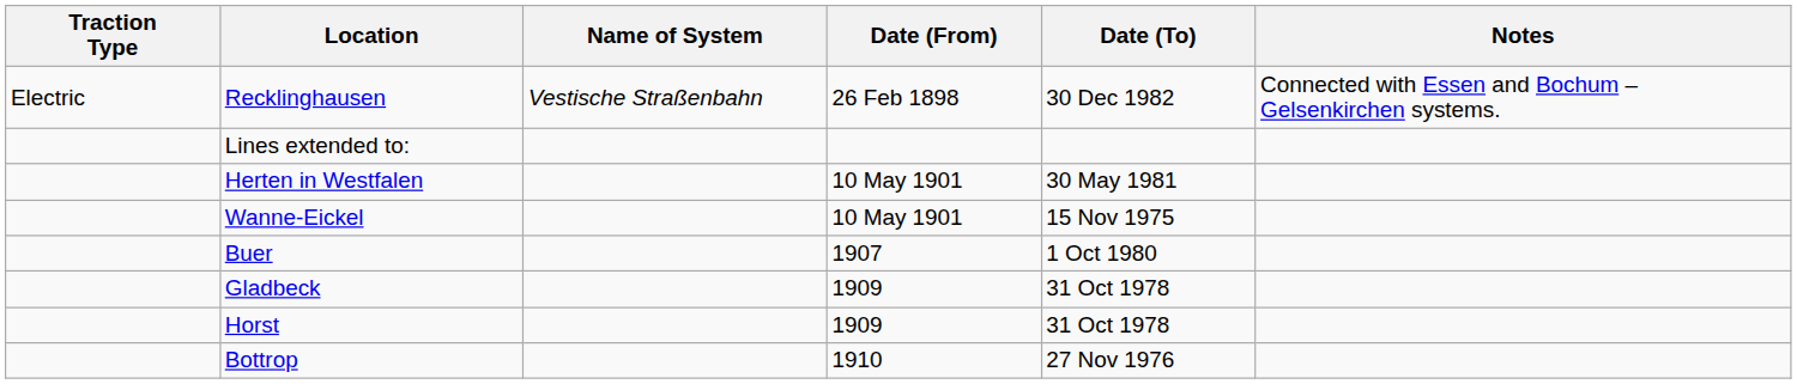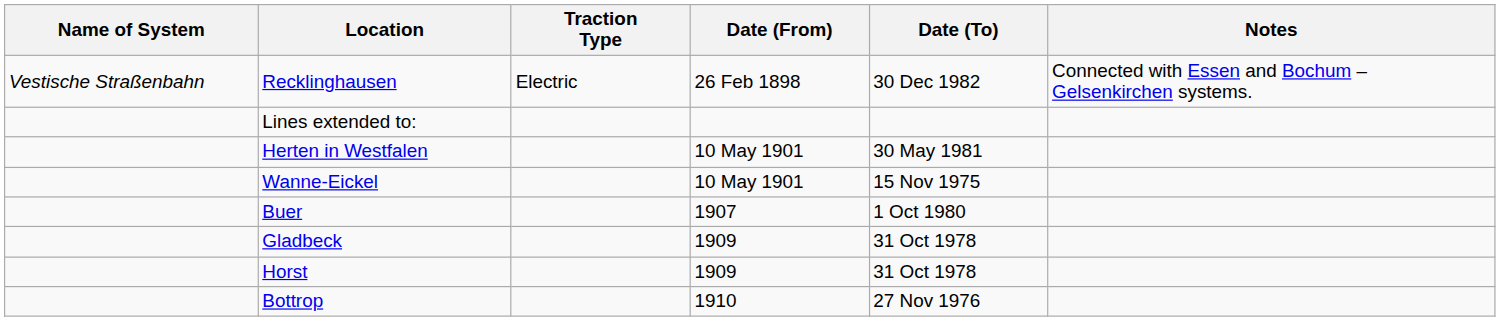 <table class="wikitable" width=100%>
 <tr>
+<th width=17%>Name of System</th>
+<th width=17%>Location</th>
 <th width=12%>Traction<br>Type</th>
-<th width=17%>Location</th>
-<th width=17%>Name of System</th>
 <th width=12%>Date (From)</th>
 <th width=12%>Date (To)</th>
 <th width=30%>Notes</th>
 </tr>
 <tr>
+<td><em>Vestische Straßenbahn</em></td>
+<td><a href='#'>Recklinghausen</a></td>
 <td>Electric</td>
-<td><a href='#'>Recklinghausen</a></td>
-<td><em>Vestische Straßenbahn</em></td>
 <td>26 Feb 1898</td>
 <td>30 Dec 1982</td>
 <td>Connected with <a href='#'>Essen</a> and <a href='#'>Bochum</a> – <a href='#'>Gelsenkirchen</a> systems.</td>
 </tr>
 <tr>
 <td> </td>
 <td>Lines extended to:</td>
 <td> </td>
 <td> </td>
 <td> </td>
 <td> </td>
 </tr>
 <tr>
 <td> </td>
 <td><a href='#'>Herten in Westfalen</a></td>
 <td> </td>
 <td>10 May 1901</td>
 <td>30 May 1981</td>
 <td> </td>
 </tr>
 <tr>
 <td> </td>
 <td><a href='#'>Wanne-Eickel</a></td>
 <td> </td>
 <td>10 May 1901</td>
 <td>15 Nov 1975</td>
 <td> </td>
 </tr>
 <tr>
 <td> </td>
 <td><a href='#'>Buer</a></td>
 <td> </td>
 <td>1907</td>
 <td>1 Oct 1980</td>
 <td> </td>
 </tr>
 <tr>
 <td> </td>
 <td><a href='#'>Gladbeck</a></td>
 <td> </td>
 <td>1909</td>
 <td>31 Oct 1978</td>
 <td> </td>
 </tr>
 <tr>
 <td> </td>
 <td><a href='#'>Horst</a></td>
 <td> </td>
 <td>1909</td>
 <td>31 Oct 1978</td>
 <td> </td>
 </tr>
 <tr>
 <td> </td>
 <td><a href='#'>Bottrop</a></td>
 <td> </td>
 <td>1910</td>
 <td>27 Nov 1976</td>
 <td> </td>
 </tr>
 </table>
